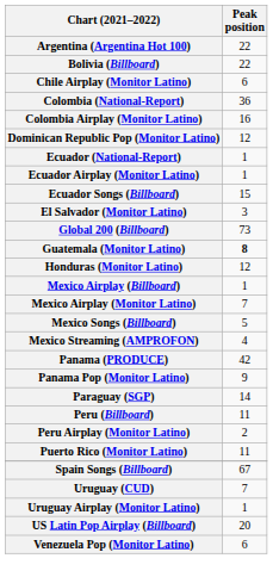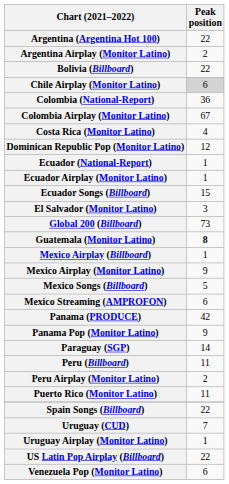 <table class="wikitable sortable plainrowheaders" style="text-align:center">
 <tr>
 <th scope="col">Chart (2021–2022)</th>
 <th scope="col">Peak<br>position</th>
 </tr>
 <tr>
 <th scope="row">Argentina (<a href='#'>Argentina Hot 100</a>)</th>
 <td>22</td>
 </tr>
 <tr>
+<th scope="row">Argentina Airplay (<a href='#'>Monitor Latino</a>)</th>
+<td>2</td>
+</tr>
+<tr>
 <th scope="row">Bolivia (<em><a href='#'>Billboard</a></em>)</th>
 <td>22</td>
 </tr>
 <tr>
 <th scope="row">Chile Airplay (<a href='#'>Monitor Latino</a>)</th>
-<td>6</td>
+<td style="background: lightgrey;">6</td>
 </tr>
 <tr>
 <th scope="row">Colombia (<a href='#'>National-Report</a>)</th>
 <td>36</td>
 </tr>
 <tr>
 <th scope="row">Colombia Airplay (<a href='#'>Monitor Latino</a>)</th>
-<td>16</td>
+<td>67</td>
+</tr>
+<tr>
+<th scope="row">Costa Rica (<a href='#'>Monitor Latino</a>)</th>
+<td>4</td>
 </tr>
 <tr>
 <th scope="row">Dominican Republic Pop (<a href='#'>Monitor Latino</a>)</th>
 <td>12</td>
 </tr>
 <tr>
 <th scope="row">Ecuador (<a href='#'>National-Report</a>)</th>
 <td>1</td>
 </tr>
 <tr>
 <th scope="row">Ecuador Airplay (<a href='#'>Monitor Latino</a>)</th>
 <td>1</td>
 </tr>
 <tr>
 <th scope="row">Ecuador Songs (<em><a href='#'>Billboard</a></em>)</th>
 <td>15</td>
 </tr>
 <tr>
 <th scope="row">El Salvador (<a href='#'>Monitor Latino</a>)</th>
 <td>3</td>
 </tr>
 <tr>
 <th scope="row"><a href='#'>Global 200</a> (<em><a href='#'>Billboard</a></em>)</th>
 <td>73</td>
 </tr>
 <tr>
 <th scope="row">Guatemala (<a href='#'>Monitor Latino</a>)</th>
 <td><strong>8</strong></td>
 </tr>
 <tr>
-<th scope="row">Honduras (<a href='#'>Monitor Latino</a>)</th>
-<td>12</td>
-</tr>
-<tr>
 <th scope="row"><a href='#'>Mexico Airplay</a> (<em><a href='#'>Billboard</a></em>)</th>
 <td>1</td>
 </tr>
 <tr>
 <th scope="row">Mexico Airplay (<a href='#'>Monitor Latino</a>)</th>
-<td>7</td>
+<td>9</td>
 </tr>
 <tr>
 <th scope="row">Mexico Songs (<em><a href='#'>Billboard</a></em>)</th>
 <td>5</td>
 </tr>
 <tr>
 <th scope="row">Mexico Streaming (<a href='#'>AMPROFON</a>)</th>
-<td>4</td>
+<td>6</td>
 </tr>
 <tr>
 <th scope="row">Panama (<a href='#'>PRODUCE</a>)</th>
 <td>42</td>
 </tr>
 <tr>
 <th scope="row">Panama Pop (<a href='#'>Monitor Latino</a>)</th>
 <td>9</td>
 </tr>
 <tr>
 <th scope="row">Paraguay (<a href='#'>SGP</a>)</th>
 <td>14</td>
 </tr>
 <tr>
 <th scope="row">Peru (<em><a href='#'>Billboard</a></em>)</th>
 <td>11</td>
 </tr>
 <tr>
 <th scope="row">Peru Airplay (<a href='#'>Monitor Latino</a>)</th>
 <td>2</td>
 </tr>
 <tr>
 <th scope="row">Puerto Rico (<a href='#'>Monitor Latino</a>)</th>
 <td>11</td>
 </tr>
 <tr>
 </tr>
 <tr>
 <th scope="row">Spain Songs (<em><a href='#'>Billboard</a></em>)</th>
-<td>67</td>
+<td>22</td>
 </tr>
 <tr>
 <th scope="row">Uruguay (<a href='#'>CUD</a>)</th>
 <td>7</td>
 </tr>
 <tr>
 <th scope="row">Uruguay Airplay (<a href='#'>Monitor Latino</a>)</th>
 <td>1</td>
 </tr>
 <tr>
 <th scope="row">US <a href='#'>Latin Pop Airplay</a> (<em><a href='#'>Billboard</a></em>)</th>
-<td>20</td>
+<td>22</td>
 </tr>
 <tr>
 <th scope="row">Venezuela Pop (<a href='#'>Monitor Latino</a>)</th>
 <td>6</td>
 </tr>
 </table>
